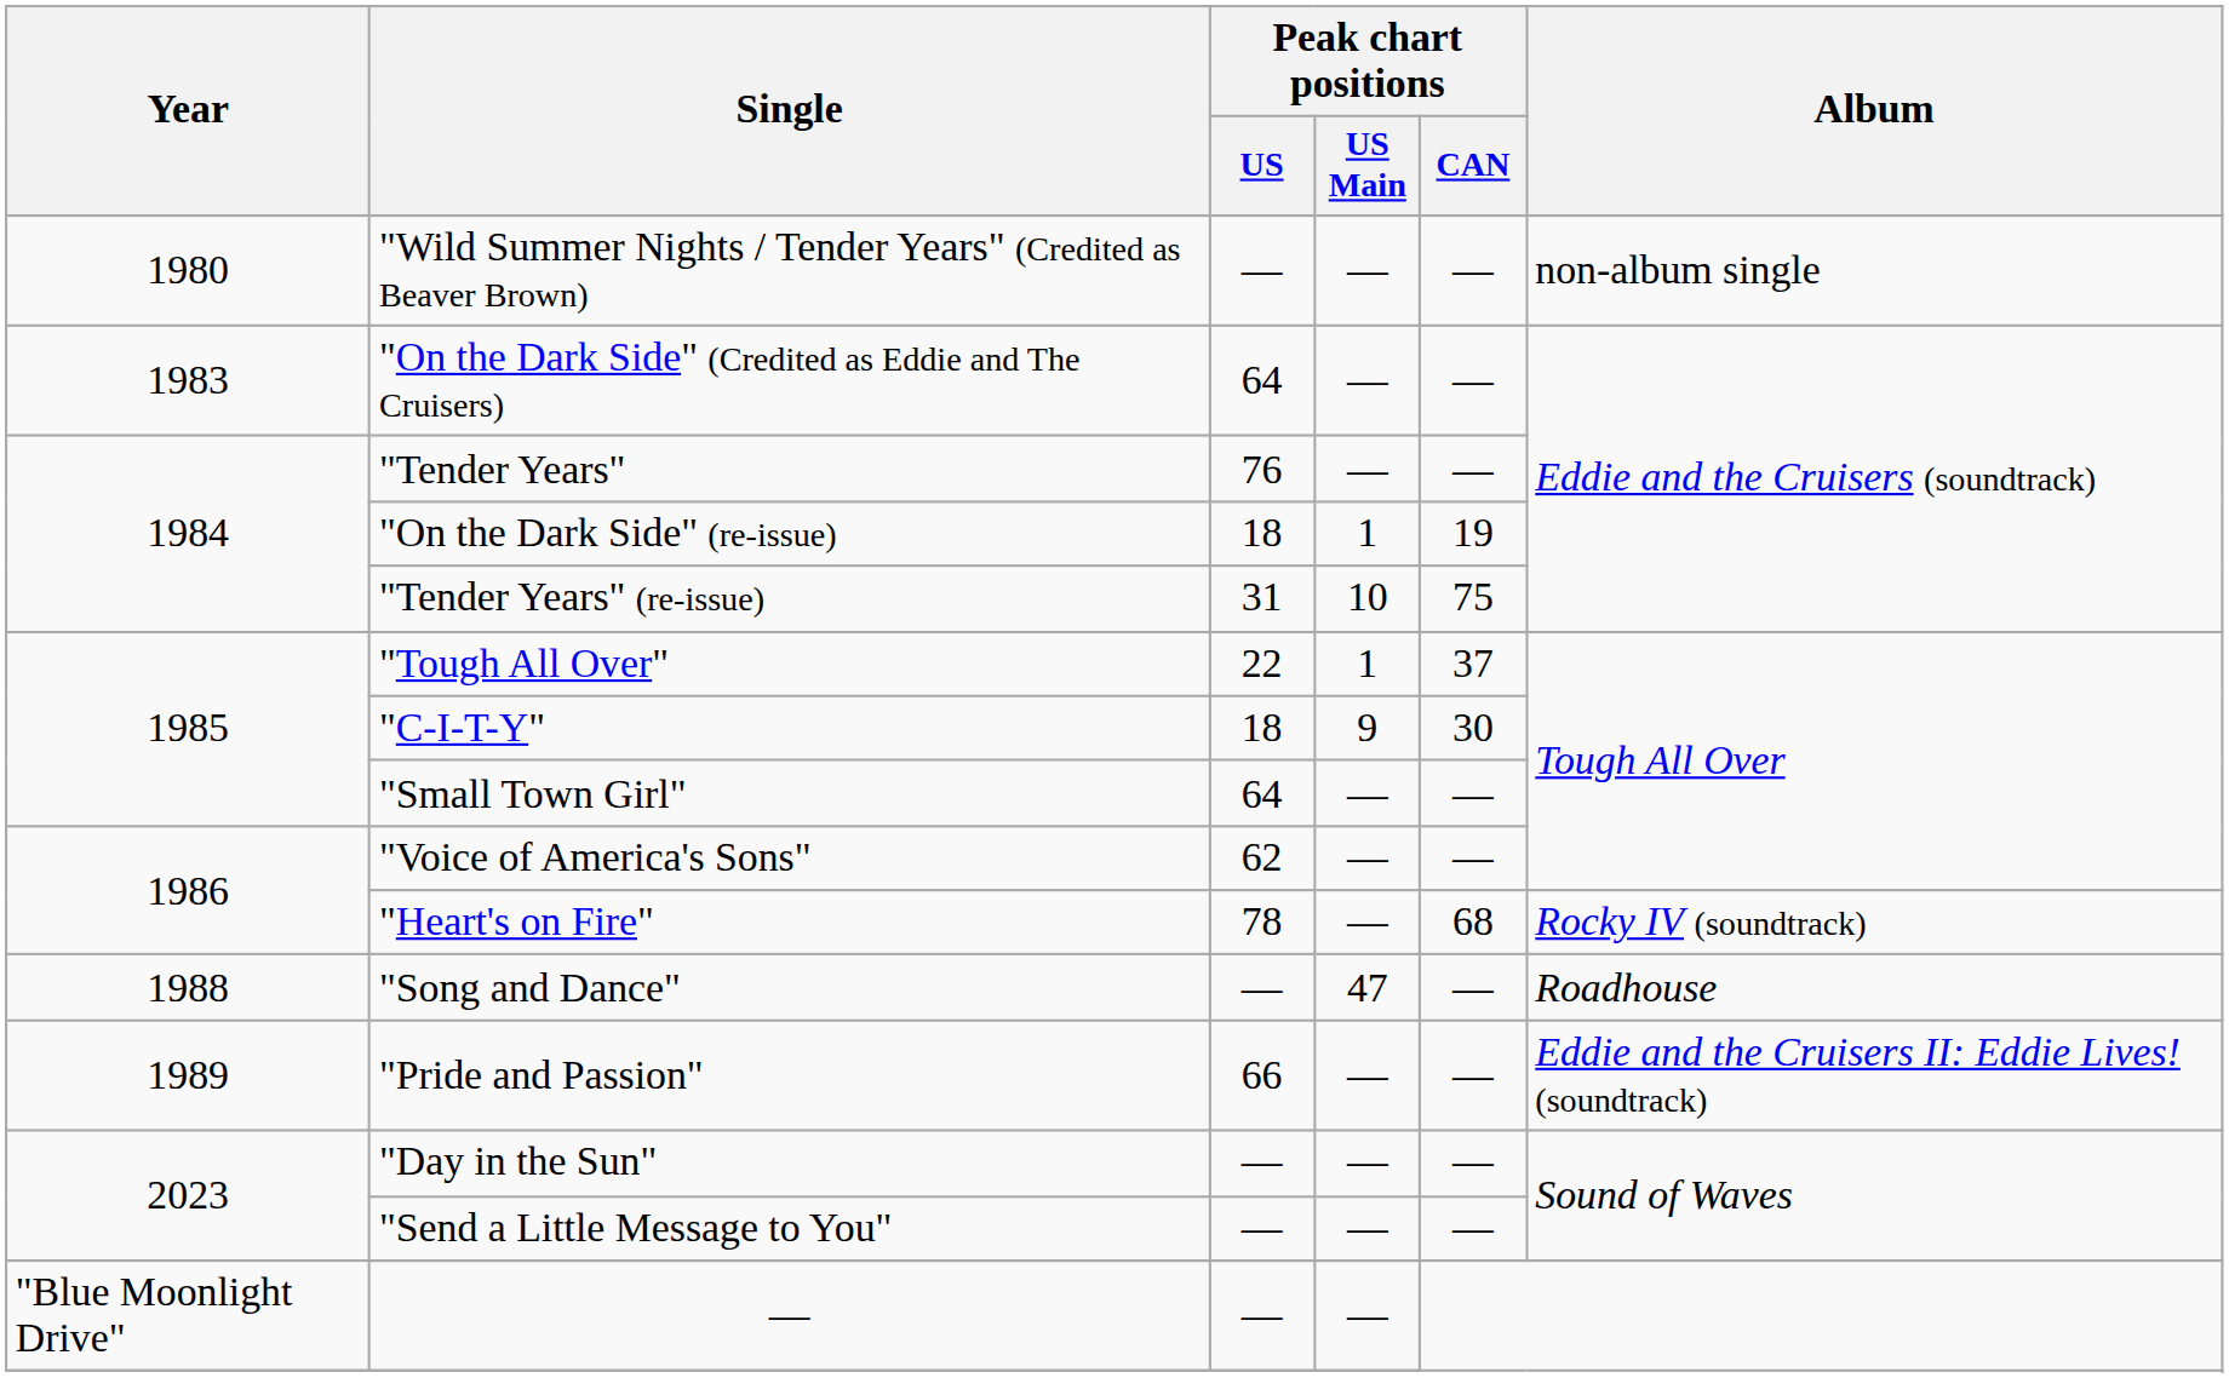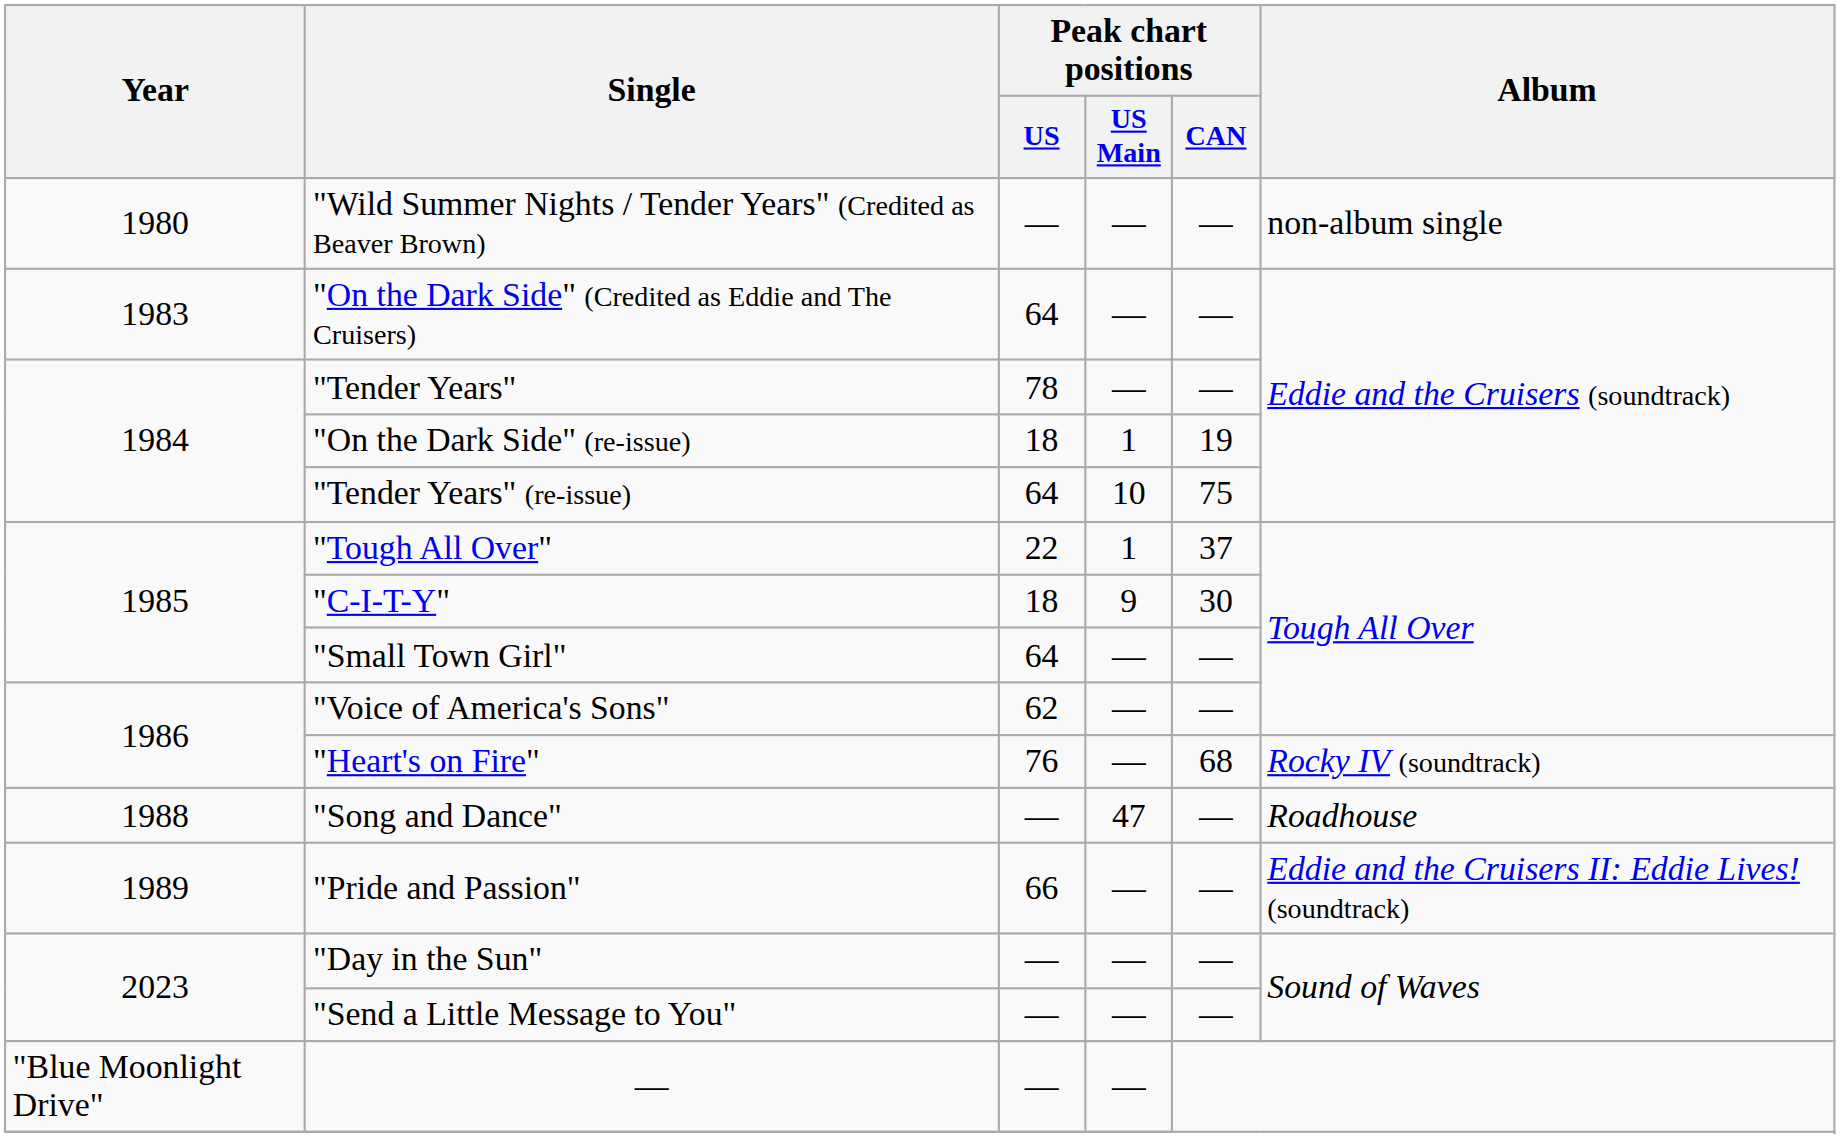 <table class="wikitable" style="text-align:center;">
 <tr>
 <th rowspan="2">Year</th>
 <th rowspan="2">Single</th>
 <th colspan="3">Peak chart positions</th>
 <th rowspan="2">Album</th>
 </tr>
 <tr style="font-size:smaller;">
 <th width="35"><a href='#'>US</a><br></th>
 <th width="35"><a href='#'>US<br>Main</a></th>
 <th width="35"><a href='#'>CAN</a><br></th>
 </tr>
 <tr>
 <td>1980</td>
 <td align="left">"Wild Summer Nights / Tender Years" <small>(Credited as Beaver Brown)</small></td>
 <td>—</td>
 <td>—</td>
 <td>—</td>
 <td align="left" rowspan="1">non-album single</td>
 </tr>
 <tr>
 <td>1983</td>
 <td align="left">"<a href='#'>On the Dark Side</a>" <small>(Credited as Eddie and The Cruisers)</small></td>
 <td>64</td>
 <td>—</td>
 <td>—</td>
 <td align="left" rowspan="4"><em><a href='#'>Eddie and the Cruisers</a></em> <small>(soundtrack)</small></td>
 </tr>
 <tr>
 <td rowspan="3">1984</td>
 <td align="left">"Tender Years"</td>
-<td>76</td>
+<td>78</td>
 <td>—</td>
 <td>—</td>
 </tr>
 <tr>
 <td align="left">"On the Dark Side" <small>(re-issue)</small></td>
 <td>18</td>
 <td>1</td>
 <td>19</td>
 </tr>
 <tr>
 <td align="left">"Tender Years" <small>(re-issue)</small></td>
-<td>31</td>
+<td>64</td>
 <td>10</td>
 <td>75</td>
 </tr>
 <tr>
 <td rowspan="3">1985</td>
 <td align="left">"<a href='#'>Tough All Over</a>"</td>
 <td>22</td>
 <td>1</td>
 <td>37</td>
 <td align="left" rowspan="4"><em><a href='#'>Tough All Over</a></em></td>
 </tr>
 <tr>
 <td align="left">"<a href='#'>C-I-T-Y</a>"</td>
 <td>18</td>
 <td>9</td>
 <td>30</td>
 </tr>
 <tr>
 <td align="left">"Small Town Girl"</td>
 <td>64</td>
 <td>—</td>
 <td>—</td>
 </tr>
 <tr>
 <td rowspan="2">1986</td>
 <td align="left">"Voice of America's Sons"</td>
 <td>62</td>
 <td>—</td>
 <td>—</td>
 </tr>
 <tr>
 <td align="left">"<a href='#'>Heart's on Fire</a>"</td>
-<td>78</td>
+<td>76</td>
 <td>—</td>
 <td>68</td>
 <td align="left"><em><a href='#'>Rocky IV</a></em> <small>(soundtrack)</small></td>
 </tr>
 <tr>
 <td>1988</td>
 <td align="left">"Song and Dance"</td>
 <td>—</td>
 <td>47</td>
 <td>—</td>
 <td align="left"><em>Roadhouse</em></td>
 </tr>
 <tr>
 <td>1989</td>
 <td align="left">"Pride and Passion"</td>
 <td>66</td>
 <td>—</td>
 <td>—</td>
 <td align="left"><em><a href='#'>Eddie and the Cruisers II: Eddie Lives!</a></em> <small>(soundtrack)</small></td>
 </tr>
 <tr>
 <td rowspan="3">2023</td>
 <td align="left">"Day in the Sun"</td>
 <td>—</td>
 <td>—</td>
 <td>—</td>
 <td align="left" rowspan="3"><em>Sound of Waves</em></td>
 </tr>
 <tr>
 <td align="left">"Send a Little Message to You"</td>
 <td>—</td>
 <td>—</td>
 <td>—</td>
 </tr>
 <tr>
 </tr>
 <tr>
 <td align="left">"Blue Moonlight Drive"</td>
 <td>—</td>
 <td>—</td>
 <td>—</td>
 </tr>
 <tr>
 </tr>
 </table>
